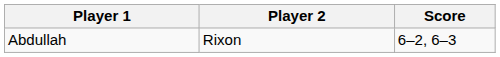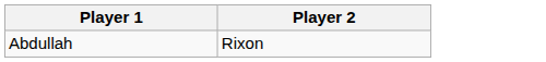 <table class="wikitable" style="font-size: 100%">
 <tr>
 <th width=200>Player 1</th>
 <th width=200>Player 2</th>
-<th width=100>Score</th>
 </tr>
 <tr>
 <td>Abdullah</td>
 <td>Rixon</td>
-<td>6–2, 6–3</td>
 </tr>
 </table>
